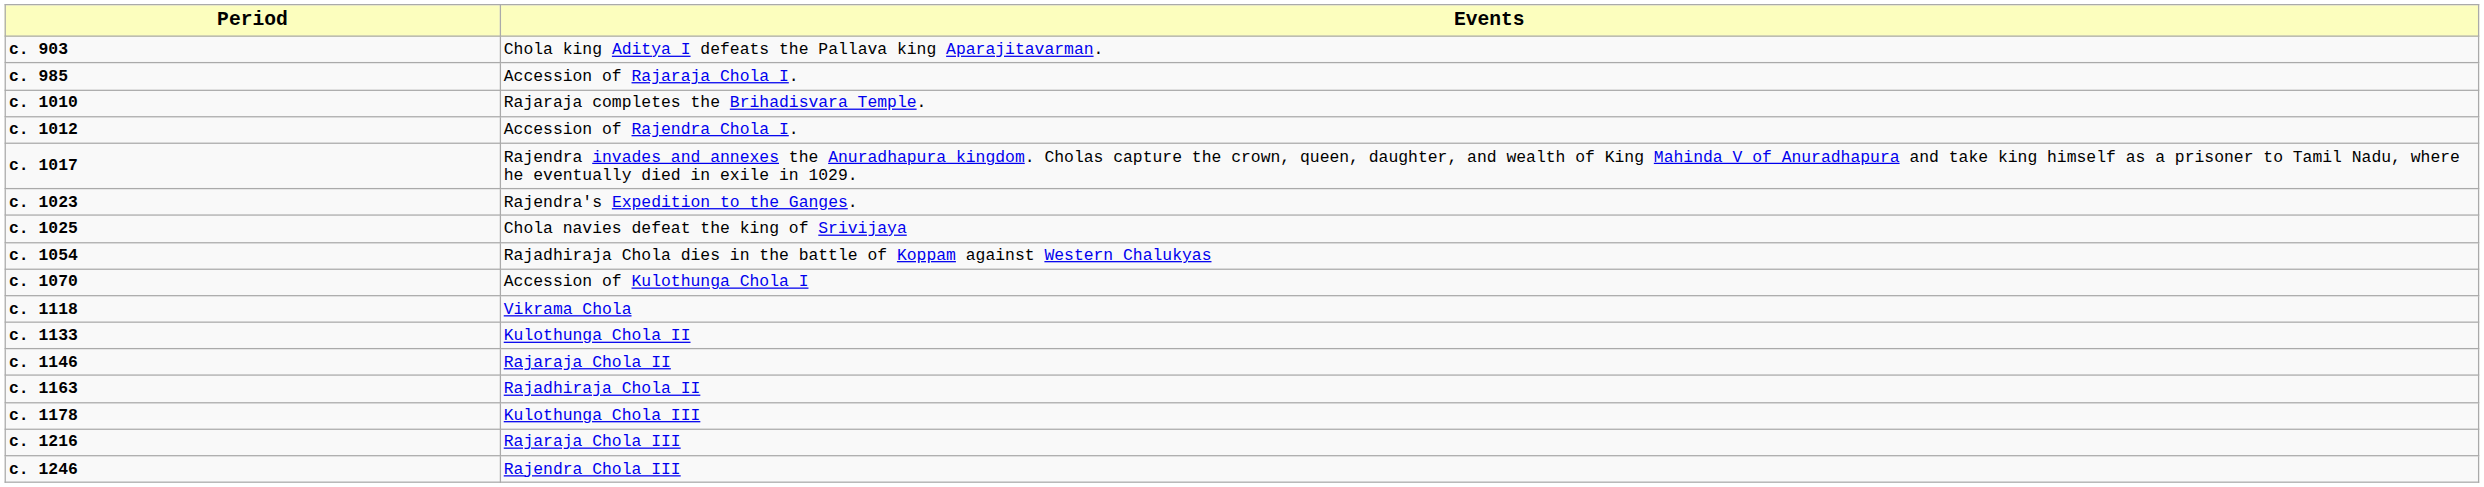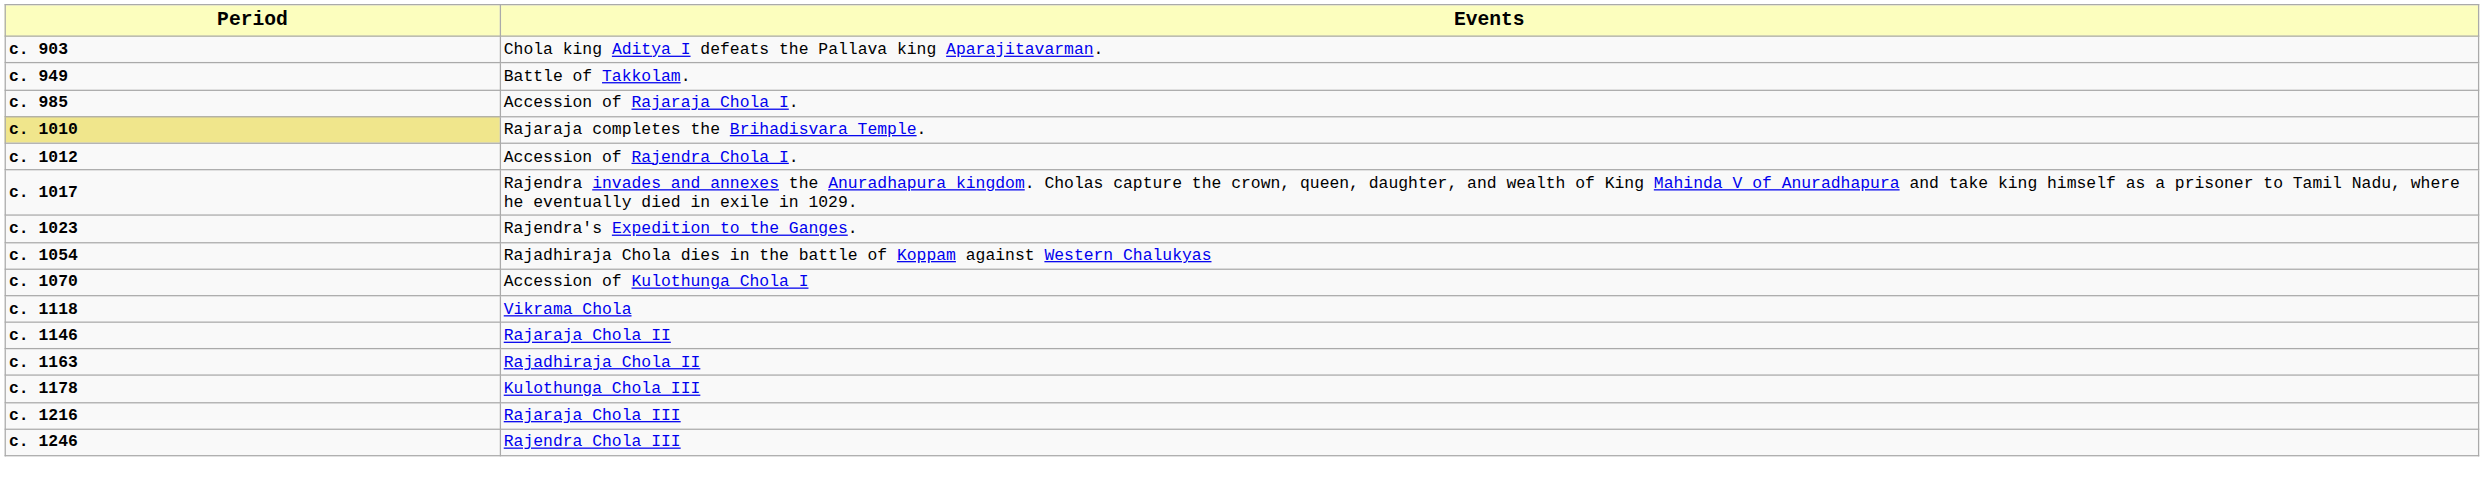 <table class="wikitable" style="text-align:left; margin: auto; width:99%">
 <tr>
 <th scope="row" style="width: 20%; text-align:center; font-size:120%; background:#fcfebe; color:#000000;">Period</th>
 <th scope="row" style="text-align:center; font-size:120%; background:#fcfebe; color:#000000;">Events</th>
 </tr>
 <tr>
 <td><strong>c. 903</strong></td>
 <td>Chola king <a href='#'>Aditya I</a> defeats the Pallava king <a href='#'>Aparajitavarman</a>.</td>
 </tr>
 <tr>
+<td><strong>c. 949</strong></td>
+<td>Battle of <a href='#'>Takkolam</a>.</td>
+</tr>
+<tr>
 <td><strong>c. 985</strong></td>
 <td>Accession of <a href='#'>Rajaraja Chola I</a>.</td>
 </tr>
 <tr>
-<td><strong>c. 1010</strong></td>
+<td style="background: khaki;"><strong>c. 1010</strong></td>
 <td>Rajaraja completes the <a href='#'>Brihadisvara Temple</a>.</td>
 </tr>
 <tr>
 <td><strong>c. 1012</strong></td>
 <td>Accession of <a href='#'>Rajendra Chola I</a>.</td>
 </tr>
 <tr>
 <td><strong>c. 1017</strong></td>
 <td>Rajendra <a href='#'>invades and annexes</a> the <a href='#'>Anuradhapura kingdom</a>. Cholas capture the crown, queen, daughter, and wealth of King <a href='#'>Mahinda V of Anuradhapura</a> and take king himself as a prisoner to Tamil Nadu, where he eventually died in exile in 1029.</td>
 </tr>
 <tr>
 <td><strong>c. 1023</strong></td>
 <td>Rajendra's <a href='#'>Expedition to the Ganges</a>.</td>
 </tr>
 <tr>
-<td><strong>c. 1025</strong></td>
-<td>Chola navies defeat the king of <a href='#'>Srivijaya</a></td>
-</tr>
-<tr>
 <td><strong>c. 1054</strong></td>
 <td>Rajadhiraja Chola dies in the battle of <a href='#'>Koppam</a> against <a href='#'>Western Chalukyas</a></td>
 </tr>
 <tr>
 <td><strong>c. 1070</strong></td>
 <td>Accession of <a href='#'>Kulothunga Chola I</a></td>
 </tr>
 <tr>
 <td><strong>c. 1118</strong></td>
 <td><a href='#'>Vikrama Chola</a></td>
-</tr>
-<tr>
-<td><strong>c. 1133</strong></td>
-<td><a href='#'>Kulothunga Chola II</a></td>
 </tr>
 <tr>
 <td><strong>c. 1146</strong></td>
 <td><a href='#'>Rajaraja Chola II</a></td>
 </tr>
 <tr>
 <td><strong>c. 1163</strong></td>
 <td><a href='#'>Rajadhiraja Chola II</a></td>
 </tr>
 <tr>
 <td><strong>c. 1178</strong></td>
 <td><a href='#'>Kulothunga Chola III</a></td>
 </tr>
 <tr>
 <td><strong>c. 1216</strong></td>
 <td><a href='#'>Rajaraja Chola III</a></td>
 </tr>
 <tr>
 <td><strong>c. 1246</strong></td>
 <td><a href='#'>Rajendra Chola III</a></td>
 </tr>
 </table>
